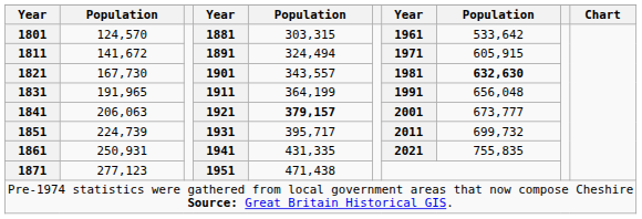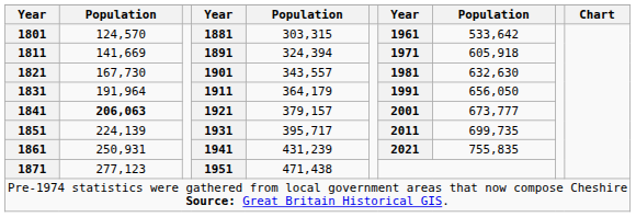 <table class="wikitable" style="text-align:center">
 <tr>
 </tr>
 <tr>
 <th>Year</th>
 <th>Population</th>
 <th></th>
 <th>Year</th>
 <th>Population</th>
 <th></th>
 <th>Year</th>
 <th>Population</th>
 <th></th>
 <th>Chart</th>
 </tr>
 <tr>
 <th>1801</th>
 <td>124,570</td>
 <td rowspan="8"></td>
 <th>1881</th>
 <td>303,315</td>
 <td rowspan="8"></td>
 <th>1961</th>
 <td>533,642</td>
 <td rowspan="8"></td>
 <td rowspan="8"></td>
 </tr>
 <tr>
 <th>1811</th>
-<td>141,672</td>
+<td>141,669</td>
 <th>1891</th>
-<td>324,494</td>
+<td>324,394</td>
 <th>1971</th>
-<td>605,915</td>
+<td>605,918</td>
 </tr>
 <tr>
 <th>1821</th>
 <td>167,730</td>
 <th>1901</th>
 <td>343,557</td>
 <th>1981</th>
-<td><strong>632,630</strong></td>
+<td>632,630</td>
 </tr>
 <tr>
 <th>1831</th>
-<td>191,965</td>
+<td>191,964</td>
 <th>1911</th>
-<td>364,199</td>
+<td>364,179</td>
 <th>1991</th>
-<td>656,048</td>
+<td>656,050</td>
 </tr>
 <tr>
 <th>1841</th>
-<td>206,063</td>
+<td><strong>206,063</strong></td>
 <th>1921</th>
-<td><strong>379,157</strong></td>
+<td>379,157</td>
 <th>2001</th>
 <td>673,777</td>
 </tr>
 <tr>
 <th>1851</th>
-<td>224,739</td>
+<td>224,139</td>
 <th>1931</th>
 <td>395,717</td>
 <th>2011</th>
-<td>699,732</td>
+<td>699,735</td>
 </tr>
 <tr>
 <th>1861</th>
 <td>250,931</td>
 <th>1941</th>
-<td>431,335</td>
+<td>431,239</td>
 <th>2021</th>
 <td>755,835</td>
 </tr>
 <tr>
 <th>1871</th>
 <td>277,123</td>
 <th>1951</th>
 <td>471,438</td>
 </tr>
 <tr>
 <td colspan="10">Pre-1974 statistics were gathered from local government areas that now compose Cheshire<br><strong>Source:</strong> <a href='#'>Great Britain Historical GIS</a>.</td>
 </tr>
 </table>
